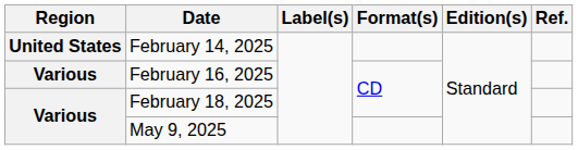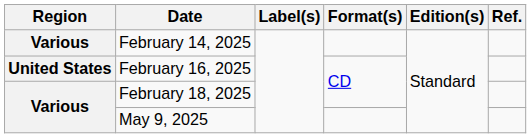 <table class="wikitable plainrowheaders">
 <tr>
 <th scope="col">Region</th>
 <th scope="col">Date</th>
 <th scope="col">Label(s)</th>
 <th scope="col">Format(s)</th>
 <th scope="col">Edition(s)</th>
 <th scope="col">Ref.</th>
 </tr>
 <tr>
-<th scope="row">United States</th>
+<th scope="row">Various</th>
 <td>February 14, 2025</td>
 <td rowspan="4"></td>
 <td></td>
 <td rowspan="4">Standard</td>
 <td style="text-align: center"></td>
 </tr>
 <tr>
-<th scope="row">Various</th>
+<th scope="row">United States</th>
 <td>February 16, 2025</td>
 <td rowspan="2"><a href='#'>CD</a></td>
 <td style="text-align: center"></td>
 </tr>
 <tr>
 <th scope="row" rowspan="2">Various</th>
 <td>February 18, 2025</td>
 <td style="text-align: center"></td>
 </tr>
 <tr>
 <td>May 9, 2025</td>
 <td></td>
 <td style="text-align: center"></td>
 </tr>
 </table>
